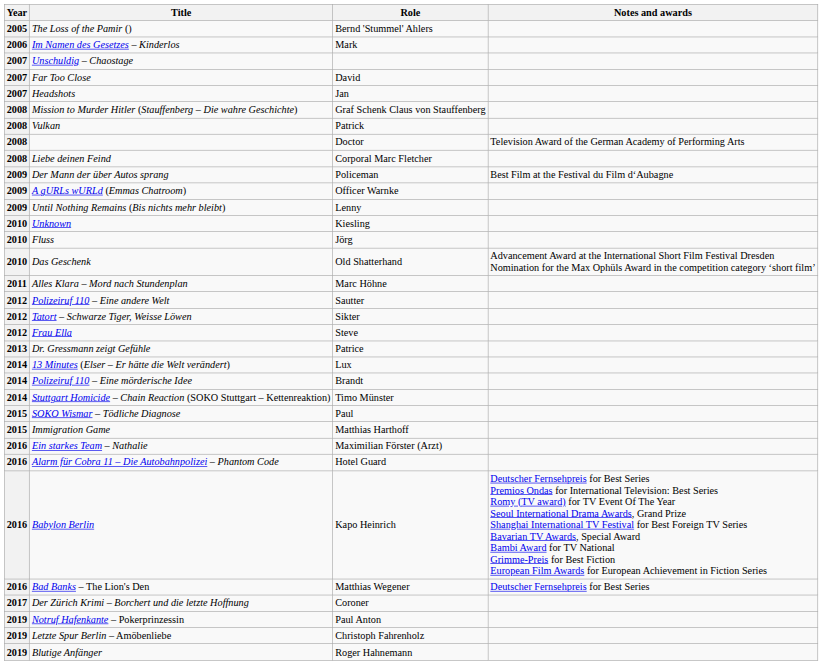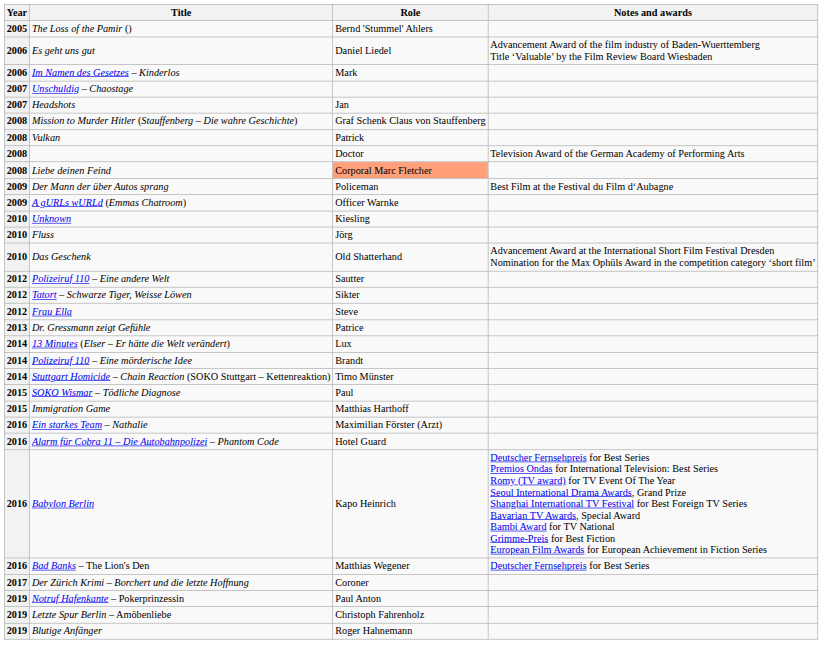 <table class="wikitable plainrowheaders sortable">
 <tr>
 <th scope="col">Year</th>
 <th scope="col">Title</th>
 <th scope="col">Role</th>
 <th scope="col" class="unsortable">Notes and awards</th>
 </tr>
 <tr>
 <th scope="row">2005</th>
 <td><em>The Loss of the Pamir</em> (<em></em>)</td>
 <td>Bernd 'Stummel' Ahlers</td>
 <td></td>
 </tr>
 <tr>
 <th scope="row">2006</th>
+<td><em>Es geht uns gut</em></td>
+<td>Daniel Liedel</td>
+<td>Advancement Award of the film industry of Baden-Wuerttemberg<br>Title ‘Valuable’ by the Film Review Board Wiesbaden</td>
+</tr>
+<tr>
+<th scope="row">2006</th>
 <td><em><a href='#'>Im Namen des Gesetzes</a> – Kinderlos</em></td>
 <td>Mark</td>
 <td></td>
 </tr>
 <tr>
 <th scope="row">2007</th>
 <td><em><a href='#'>Unschuldig</a> – Chaostage</em></td>
 <td></td>
-<td></td>
-</tr>
-<tr>
-<th scope="row">2007</th>
-<td><em>Far Too Close</em></td>
-<td>David</td>
 <td></td>
 </tr>
 <tr>
 <th scope="row">2007</th>
 <td><em>Headshots</em></td>
 <td>Jan</td>
 <td></td>
 </tr>
 <tr>
 <th scope="row">2008</th>
 <td><em>Mission to Murder Hitler</em> (<em>Stauffenberg – Die wahre Geschichte</em>)</td>
 <td>Graf Schenk Claus von Stauffenberg</td>
 <td></td>
 </tr>
 <tr>
 <th scope="row">2008</th>
 <td><em>Vulkan</em></td>
 <td>Patrick</td>
 <td></td>
 </tr>
 <tr>
 <th scope="row">2008</th>
 <td><em></em></td>
 <td>Doctor</td>
 <td>Television Award of the German Academy of Performing Arts</td>
 </tr>
 <tr>
 <th scope="row">2008</th>
 <td><em>Liebe deinen Feind</em></td>
-<td>Corporal Marc Fletcher</td>
+<td style="background: lightsalmon;">Corporal Marc Fletcher</td>
 <td></td>
 </tr>
 <tr>
 <th scope="row">2009</th>
 <td><em>Der Mann der über Autos sprang</em></td>
 <td>Policeman</td>
 <td>Best Film at the Festival du Film d‘Aubagne</td>
 </tr>
 <tr>
 <th scope="row">2009</th>
 <td><em><a href='#'>A gURLs wURLd</a></em> (<em>Emmas Chatroom</em>)</td>
 <td>Officer Warnke</td>
-<td></td>
-</tr>
-<tr>
-<th scope="row">2009</th>
-<td><em>Until Nothing Remains</em> (<em>Bis nichts mehr bleibt</em>)</td>
-<td>Lenny</td>
 <td></td>
 </tr>
 <tr>
 <th scope="row">2010</th>
 <td><em><a href='#'>Unknown</a></em></td>
 <td>Kiesling</td>
 <td></td>
 </tr>
 <tr>
 <th scope="row">2010</th>
 <td><em>Fluss</em></td>
 <td>Jörg</td>
 <td></td>
 </tr>
 <tr>
 <th scope="row">2010</th>
 <td><em>Das Geschenk</em></td>
 <td>Old Shatterhand</td>
 <td>Advancement Award at the International Short Film Festival Dresden<br>Nomination for the Max Ophüls Award in the competition category ‘short film’</td>
-</tr>
-<tr>
-<th scope="row">2011</th>
-<td><em>Alles Klara – Mord nach Stundenplan</em></td>
-<td>Marc Höhne</td>
-<td></td>
 </tr>
 <tr>
 <th scope="row">2012</th>
 <td><em><a href='#'>Polizeiruf 110</a> – Eine andere Welt</em></td>
 <td>Sautter</td>
 <td></td>
 </tr>
 <tr>
 <th scope="row">2012</th>
 <td><em><a href='#'>Tatort</a> – Schwarze Tiger, Weisse Löwen</em></td>
 <td>Sikter</td>
 <td></td>
 </tr>
 <tr>
 <th scope="row">2012</th>
 <td><em><a href='#'>Frau Ella</a></em></td>
 <td>Steve</td>
 <td></td>
 </tr>
 <tr>
 <th scope="row">2013</th>
 <td><em>Dr. Gressmann zeigt Gefühle</em></td>
 <td>Patrice</td>
 <td></td>
 </tr>
 <tr>
 <th scope="row">2014</th>
 <td><em><a href='#'>13 Minutes</a></em> (<em>Elser – Er hätte die Welt verändert</em>)</td>
 <td>Lux</td>
 <td></td>
 </tr>
 <tr>
 <th scope="row">2014</th>
 <td><em><a href='#'>Polizeiruf 110</a> – Eine mörderische Idee</em></td>
 <td>Brandt</td>
 <td></td>
 </tr>
 <tr>
 <th scope="row">2014</th>
 <td><em><a href='#'>Stuttgart Homicide</a> – Chain Reaction</em> (SOKO Stuttgart – Kettenreaktion)</td>
 <td>Timo Münster</td>
 <td></td>
 </tr>
 <tr>
 <th scope="row">2015</th>
 <td><em><a href='#'>SOKO Wismar</a> – Tödliche Diagnose</em></td>
 <td>Paul</td>
 <td></td>
 </tr>
 <tr>
 <th scope="row">2015</th>
 <td><em>Immigration Game</em></td>
 <td>Matthias Harthoff</td>
 <td></td>
 </tr>
 <tr>
 <th scope="row">2016</th>
 <td><em><a href='#'>Ein starkes Team</a> – Nathalie</em></td>
 <td>Maximilian Förster (Arzt)</td>
 <td></td>
 </tr>
 <tr>
 <th scope="row">2016</th>
 <td><em><a href='#'>Alarm für Cobra 11 – Die Autobahnpolizei</a> – Phantom Code</em></td>
 <td>Hotel Guard</td>
 <td></td>
 </tr>
 <tr>
 <th scope="row">2016</th>
 <td><em><a href='#'>Babylon Berlin</a></em></td>
 <td>Kapo Heinrich</td>
 <td><a href='#'>Deutscher Fernsehpreis</a> for Best Series<br><a href='#'>Premios Ondas</a> for International Television: Best Series<br><a href='#'>Romy (TV award)</a> for TV Event Of The Year<br><a href='#'>Seoul International Drama Awards</a>, Grand Prize<br><a href='#'>Shanghai International TV Festival</a> for Best Foreign TV Series<br><a href='#'>Bavarian TV Awards</a>, Special Award<br><a href='#'>Bambi Award</a> for TV National<br><a href='#'>Grimme-Preis</a> for Best Fiction<br><a href='#'>European Film Awards</a> for European Achievement in Fiction Series</td>
 </tr>
 <tr>
 <th scope="row">2016</th>
 <td><em><a href='#'>Bad Banks</a></em> – The Lion's Den</td>
 <td>Matthias Wegener</td>
 <td><a href='#'>Deutscher Fernsehpreis</a> for Best Series</td>
 </tr>
 <tr>
 <th scope="row">2017</th>
 <td><em>Der Zürich Krimi – Borchert und die letzte Hoffnung</em></td>
 <td>Coroner</td>
 <td></td>
 </tr>
 <tr>
 <th scope="row">2019</th>
 <td><em><a href='#'>Notruf Hafenkante</a></em> – Pokerprinzessin</td>
 <td>Paul Anton</td>
 <td></td>
 </tr>
 <tr>
 <th scope="row">2019</th>
 <td><em>Letzte Spur Berlin</em> – Amöbenliebe</td>
 <td>Christoph Fahrenholz</td>
 <td></td>
 </tr>
 <tr>
 <th scope="row">2019</th>
 <td><em>Blutige Anfänger</em></td>
 <td>Roger Hahnemann</td>
 <td><br></td>
 </tr>
 </table>
